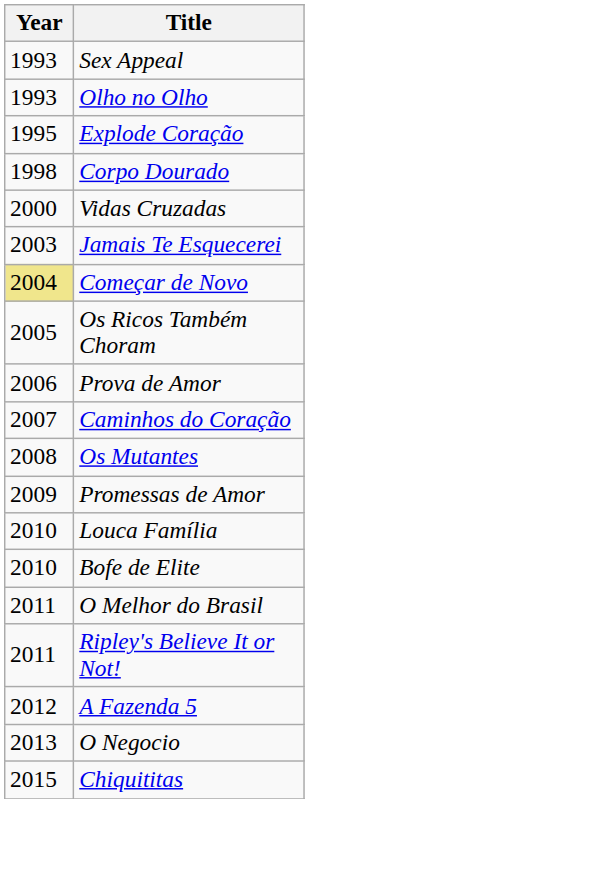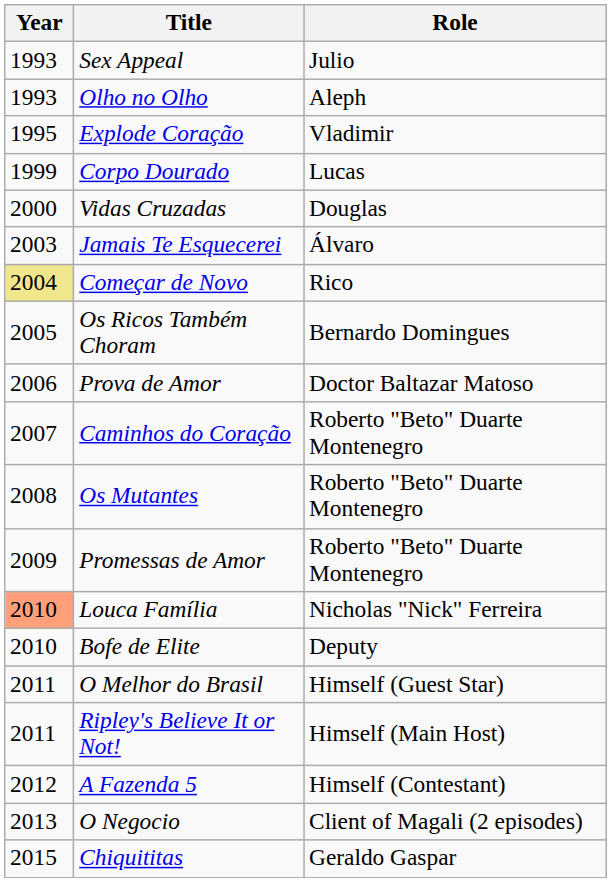 <table class="wikitable sortable">
 <tr>
 <th width=040>Year</th>
 <th width=150>Title</th>
+<th width=200>Role</th>
 </tr>
 <tr>
 <td>1993</td>
 <td><em>Sex Appeal</em></td>
+<td>Julio</td>
 </tr>
 <tr>
 <td>1993</td>
 <td><em><a href='#'>Olho no Olho</a></em></td>
+<td>Aleph</td>
 </tr>
 <tr>
 <td>1995</td>
 <td><em><a href='#'>Explode Coração</a></em></td>
+<td>Vladimir</td>
 </tr>
 <tr>
-<td>1998</td>
+<td>1999</td>
 <td><em><a href='#'>Corpo Dourado</a></em></td>
+<td>Lucas</td>
 </tr>
 <tr>
 <td>2000</td>
 <td><em>Vidas Cruzadas</em></td>
+<td>Douglas</td>
 </tr>
 <tr>
 <td>2003</td>
 <td><em><a href='#'>Jamais Te Esquecerei</a></em></td>
+<td>Álvaro</td>
 </tr>
 <tr>
 <td style="background: khaki;">2004</td>
 <td><em><a href='#'>Começar de Novo</a></em></td>
+<td>Rico</td>
 </tr>
 <tr>
 <td>2005</td>
 <td><em>Os Ricos Também Choram</em></td>
+<td>Bernardo Domingues</td>
 </tr>
 <tr>
 <td>2006</td>
 <td><em>Prova de Amor</em></td>
+<td>Doctor Baltazar Matoso</td>
 </tr>
 <tr>
 <td>2007</td>
 <td><em><a href='#'>Caminhos do Coração</a></em></td>
+<td>Roberto "Beto" Duarte Montenegro</td>
 </tr>
 <tr>
 <td>2008</td>
 <td><em><a href='#'>Os Mutantes</a></em></td>
+<td>Roberto "Beto" Duarte Montenegro</td>
 </tr>
 <tr>
 <td>2009</td>
 <td><em>Promessas de Amor</em></td>
+<td>Roberto "Beto" Duarte Montenegro</td>
 </tr>
 <tr>
-<td>2010</td>
+<td style="background: lightsalmon;">2010</td>
 <td><em>Louca Família</em></td>
+<td>Nicholas "Nick" Ferreira</td>
 </tr>
 <tr>
 <td>2010</td>
 <td><em>Bofe de Elite</em></td>
+<td>Deputy</td>
 </tr>
 <tr>
 <td>2011</td>
 <td><em>O Melhor do Brasil</em></td>
+<td>Himself (Guest Star)</td>
 </tr>
 <tr>
 <td>2011</td>
 <td><em><a href='#'>Ripley's Believe It or Not!</a></em></td>
+<td>Himself (Main Host)</td>
 </tr>
 <tr>
 <td>2012</td>
 <td><em><a href='#'>A Fazenda 5</a></em></td>
+<td>Himself (Contestant)</td>
 </tr>
 <tr>
 <td>2013</td>
 <td><em>O Negocio</em></td>
+<td>Client of Magali (2 episodes)</td>
 </tr>
 <tr>
 <td>2015</td>
 <td><em><a href='#'>Chiquititas</a></em></td>
+<td>Geraldo Gaspar</td>
 </tr>
 </table>
